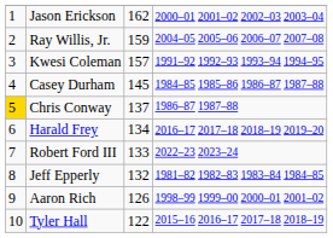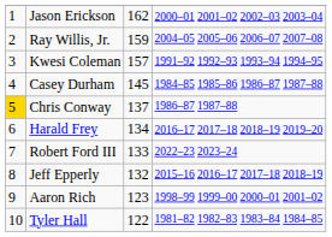 <table class="wikitable">
 <tr>
 </tr>
 <tr>
 <td>1</td>
 <td>Jason Erickson</td>
 <td>162</td>
 <td style="font-size:80%;"><a href='#'>2000–01</a> <a href='#'>2001–02</a> <a href='#'>2002–03</a> <a href='#'>2003–04</a></td>
 </tr>
 <tr>
 <td>2</td>
 <td>Ray Willis, Jr.</td>
 <td>159</td>
 <td style="font-size:80%;"><a href='#'>2004–05</a> <a href='#'>2005–06</a> <a href='#'>2006–07</a> <a href='#'>2007–08</a></td>
 </tr>
 <tr>
 <td>3</td>
 <td>Kwesi Coleman</td>
 <td>157</td>
 <td style="font-size:80%;"><a href='#'>1991–92</a> <a href='#'>1992–93</a> <a href='#'>1993–94</a> <a href='#'>1994–95</a></td>
 </tr>
 <tr>
 <td>4</td>
 <td>Casey Durham</td>
 <td>145</td>
 <td style="font-size:80%;"><a href='#'>1984–85</a> <a href='#'>1985–86</a> <a href='#'>1986–87</a> <a href='#'>1987–88</a></td>
 </tr>
 <tr>
 <td style="background: gold;">5</td>
 <td>Chris Conway</td>
 <td>137</td>
 <td style="font-size:80%;"><a href='#'>1986–87</a> <a href='#'>1987–88</a></td>
 </tr>
 <tr>
 <td>6</td>
 <td><a href='#'>Harald Frey</a></td>
 <td>134</td>
 <td style="font-size:80%;"><a href='#'>2016–17</a> <a href='#'>2017–18</a> <a href='#'>2018–19</a> <a href='#'>2019–20</a></td>
 </tr>
 <tr>
 <td>7</td>
 <td>Robert Ford III</td>
 <td>133</td>
 <td style="font-size:80%;"><a href='#'>2022–23</a> <a href='#'>2023–24</a></td>
 </tr>
 <tr>
 <td>8</td>
 <td>Jeff Epperly</td>
 <td>132</td>
-<td style="font-size:80%;"><a href='#'>1981–82</a> <a href='#'>1982–83</a> <a href='#'>1983–84</a> <a href='#'>1984–85</a></td>
+<td style="font-size:80%;"><a href='#'>2015–16</a> <a href='#'>2016–17</a> <a href='#'>2017–18</a> <a href='#'>2018–19</a></td>
 </tr>
 <tr>
 <td>9</td>
 <td>Aaron Rich</td>
-<td>126</td>
+<td>123</td>
 <td style="font-size:80%;"><a href='#'>1998–99</a> <a href='#'>1999–00</a> <a href='#'>2000–01</a> <a href='#'>2001–02</a></td>
 </tr>
 <tr>
 <td>10</td>
 <td><a href='#'>Tyler Hall</a></td>
 <td>122</td>
-<td style="font-size:80%;"><a href='#'>2015–16</a> <a href='#'>2016–17</a> <a href='#'>2017–18</a> <a href='#'>2018–19</a></td>
+<td style="font-size:80%;"><a href='#'>1981–82</a> <a href='#'>1982–83</a> <a href='#'>1983–84</a> <a href='#'>1984–85</a></td>
 </tr>
 </table>
